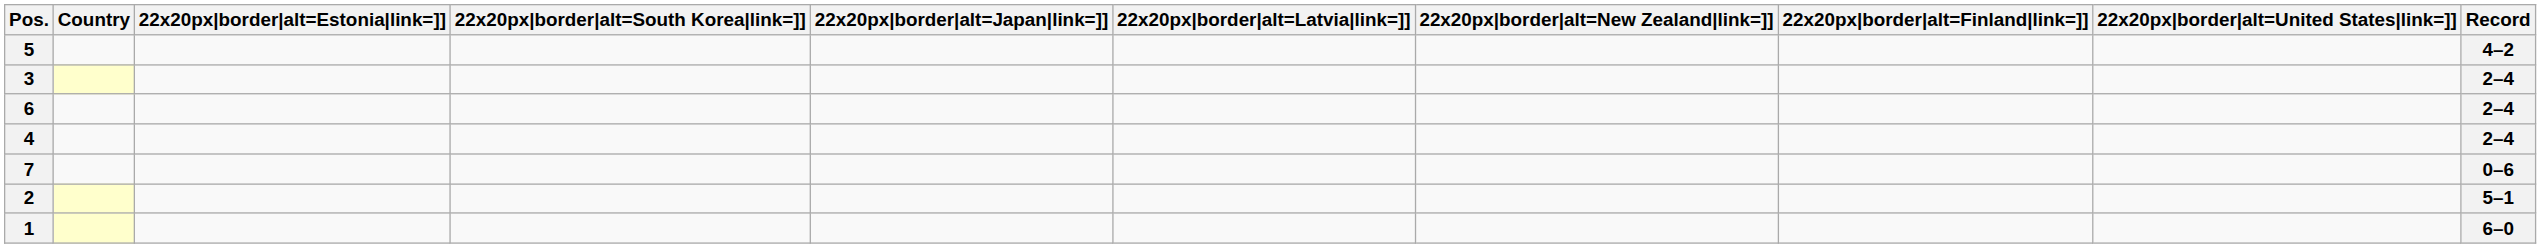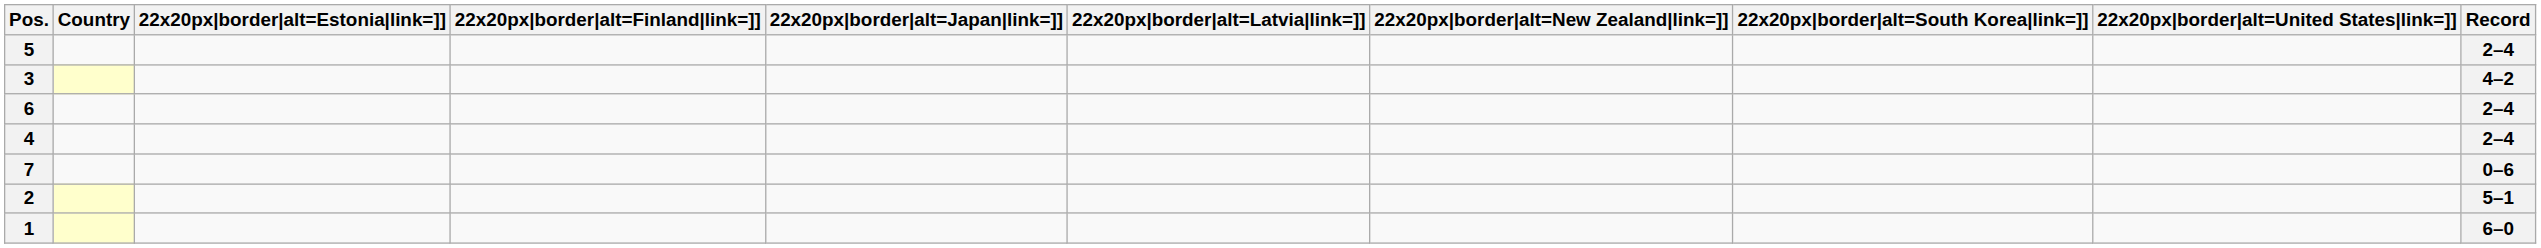 <table class="wikitable sortable nowrap" style="text-align:center; font-size:0.9em;">
 <tr>
 <th>Pos.</th>
 <th>Country</th>
 <th [[Image:>22x20px|border|alt=Estonia|link=]]</th>
-<th [[Image:>22x20px|border|alt=South Korea|link=]]</th>
+<th [[Image:>22x20px|border|alt=Finland|link=]]</th>
 <th [[Image:>22x20px|border|alt=Japan|link=]]</th>
 <th [[Image:>22x20px|border|alt=Latvia|link=]]</th>
 <th [[Image:>22x20px|border|alt=New Zealand|link=]]</th>
-<th [[Image:>22x20px|border|alt=Finland|link=]]</th>
+<th [[Image:>22x20px|border|alt=South Korea|link=]]</th>
 <th [[Image:>22x20px|border|alt=United States|link=]]</th>
 <th>Record</th>
 </tr>
 <tr>
 <th>5</th>
 <td style="text-align:left;"></td>
 <td> </td>
 <td> </td>
 <td> </td>
 <td> </td>
 <td> </td>
 <td> </td>
 <td> </td>
-<th>4–2</th>
+<th>2–4</th>
 </tr>
 <tr>
 <th>3</th>
 <td style="text-align:left; background:#ffffcc;"></td>
 <td> </td>
 <td> </td>
 <td> </td>
 <td> </td>
 <td> </td>
 <td> </td>
 <td> </td>
-<th>2–4</th>
+<th>4–2</th>
 </tr>
 <tr>
 <th>6</th>
 <td style="text-align:left;"></td>
 <td> </td>
 <td> </td>
 <td> </td>
 <td> </td>
 <td> </td>
 <td> </td>
 <td> </td>
 <th>2–4</th>
 </tr>
 <tr>
 <th>4</th>
 <td style="text-align:left;"></td>
 <td> </td>
 <td> </td>
 <td> </td>
 <td> </td>
 <td> </td>
 <td> </td>
 <td> </td>
 <th>2–4</th>
 </tr>
 <tr>
 <th>7</th>
 <td style="text-align:left;"></td>
 <td> </td>
 <td> </td>
 <td> </td>
 <td> </td>
 <td> </td>
 <td> </td>
 <td> </td>
 <th>0–6</th>
 </tr>
 <tr>
 <th>2</th>
 <td style="text-align:left; background:#ffffcc;"></td>
 <td> </td>
 <td> </td>
 <td> </td>
 <td> </td>
 <td> </td>
 <td> </td>
 <td> </td>
 <th>5–1</th>
 </tr>
 <tr>
 <th>1</th>
 <td style="text-align:left; background:#ffffcc;"></td>
 <td> </td>
 <td> </td>
 <td> </td>
 <td> </td>
 <td> </td>
 <td> </td>
 <td> </td>
 <th>6–0</th>
 </tr>
 </table>
